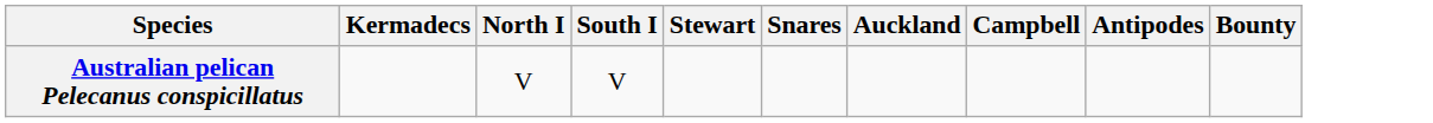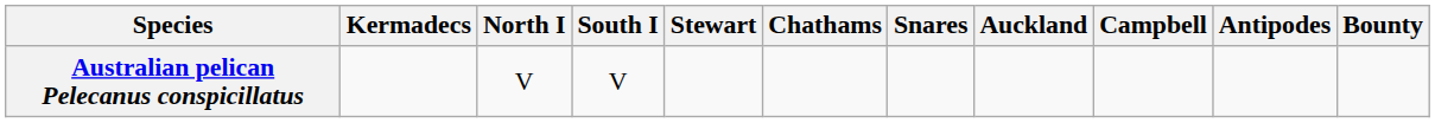 <table class="wikitable" style="text-align:center">
 <tr>
 <th width="200">Species</th>
 <th>Kermadecs</th>
 <th>North I</th>
 <th>South I</th>
 <th>Stewart</th>
+<th>Chathams</th>
 <th>Snares</th>
 <th>Auckland</th>
 <th>Campbell</th>
 <th>Antipodes</th>
 <th>Bounty</th>
 </tr>
 <tr>
 <th><a href='#'>Australian pelican</a><br><em>Pelecanus conspicillatus</em></th>
 <td></td>
 <td>V</td>
 <td>V</td>
 <td></td>
 <td></td>
 <td></td>
 <td></td>
 <td></td>
 <td></td>
+<td></td>
 </tr>
 </table>
